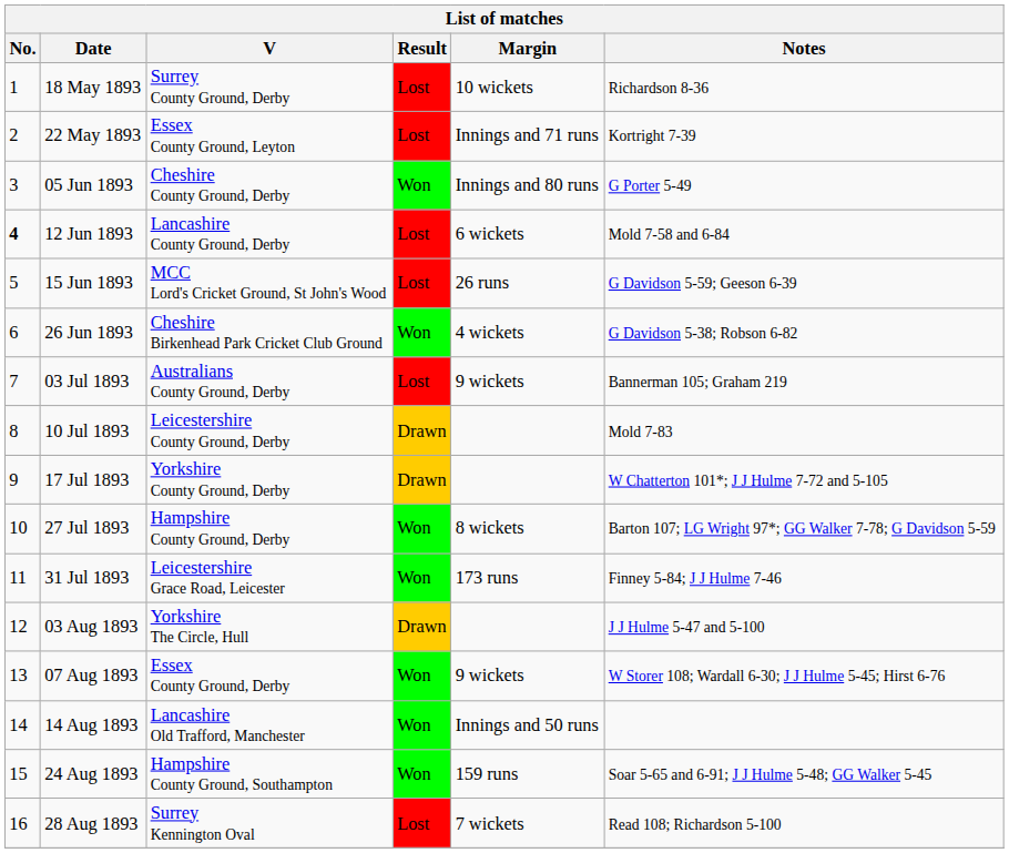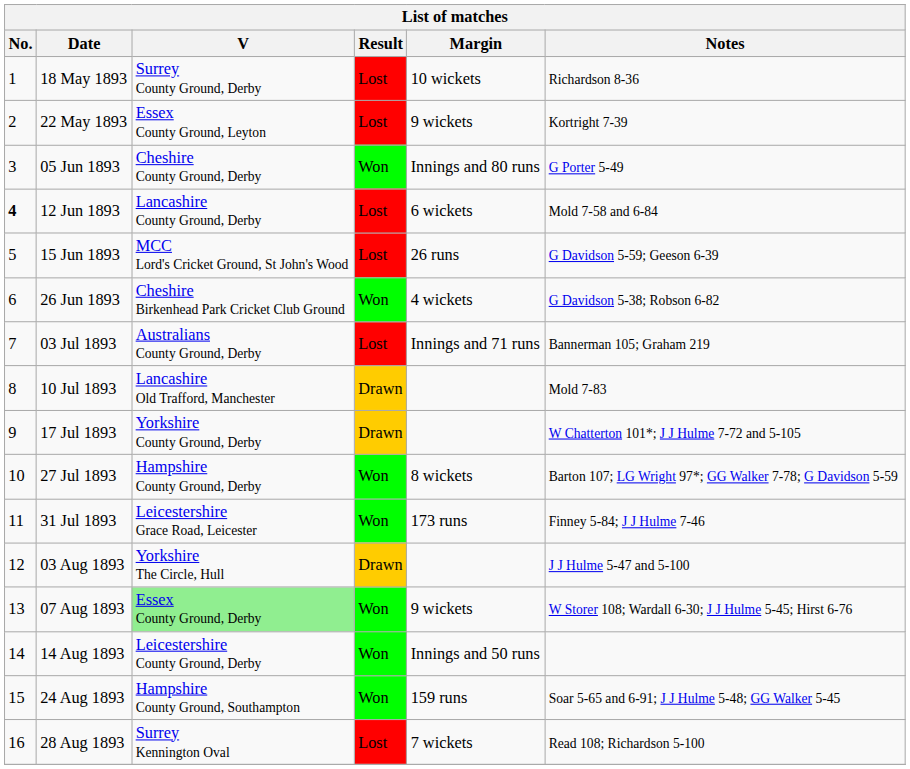 <table class="wikitable" width="100%">
 <tr>
 <th bgcolor="#efefef" colspan=6>List of  matches</th>
 </tr>
 <tr bgcolor="#efefef">
 <th>No.</th>
 <th>Date</th>
 <th>V</th>
 <th>Result</th>
 <th>Margin</th>
 <th>Notes</th>
 </tr>
 <tr>
 <td>1</td>
 <td>18 May 1893</td>
 <td><a href='#'>Surrey</a><br><small>  County Ground, Derby </small></td>
 <td bgcolor="#FF0000">Lost</td>
 <td>10 wickets</td>
 <td><small> Richardson 8-36   </small></td>
 </tr>
 <tr>
 <td>2</td>
 <td>22 May 1893</td>
 <td><a href='#'>Essex</a><br><small>  County Ground, Leyton </small></td>
 <td bgcolor="#FF0000">Lost</td>
-<td>Innings and 71 runs</td>
+<td>9 wickets</td>
 <td><small> Kortright 7-39   </small></td>
 </tr>
 <tr>
 <td>3</td>
 <td>05 Jun 1893</td>
 <td><a href='#'>Cheshire</a><br><small> County Ground, Derby </small></td>
 <td bgcolor="#00FF00">Won</td>
 <td>Innings and 80 runs</td>
 <td><small>  <a href='#'>G Porter</a> 5-49  </small></td>
 </tr>
 <tr>
 <td><strong>4</strong></td>
 <td>12 Jun 1893</td>
 <td><a href='#'>Lancashire</a> <br><small>  County Ground, Derby </small></td>
 <td bgcolor="#FF0000">Lost</td>
 <td>6 wickets</td>
 <td><small> Mold 7-58 and 6-84  </small></td>
 </tr>
 <tr>
 <td>5</td>
 <td>15 Jun 1893</td>
 <td><a href='#'>MCC</a><br><small>  Lord's Cricket Ground, St John's Wood </small></td>
 <td bgcolor="#FF0000">Lost</td>
 <td>26 runs</td>
 <td><small>  <a href='#'>G Davidson</a> 5-59; Geeson 6-39  </small></td>
 </tr>
 <tr>
 <td>6</td>
 <td>26 Jun 1893</td>
 <td><a href='#'>Cheshire</a><br><small> Birkenhead Park Cricket Club Ground </small></td>
 <td bgcolor="#00FF00">Won</td>
 <td>4 wickets</td>
 <td><small> <a href='#'>G Davidson</a> 5-38; Robson 6-82   </small></td>
 </tr>
 <tr>
 <td>7</td>
 <td>03 Jul 1893</td>
 <td><a href='#'>Australians</a> <br> <small>  County Ground, Derby </small></td>
 <td bgcolor="#FF0000">Lost</td>
-<td>9 wickets</td>
+<td>Innings and 71 runs</td>
 <td><small>  Bannerman 105; Graham 219  </small></td>
 </tr>
 <tr>
 <td>8</td>
 <td>10 Jul 1893</td>
-<td><a href='#'>Leicestershire</a><br><small> County Ground, Derby </small></td>
+<td><a href='#'>Lancashire</a> <br><small>  Old Trafford, Manchester </small></td>
 <td bgcolor="#FFCC00">Drawn</td>
 <td></td>
 <td><small>  Mold 7-83  </small></td>
 </tr>
 <tr>
 <td>9</td>
 <td>17 Jul 1893</td>
 <td><a href='#'>Yorkshire</a> <br><small>  County Ground, Derby </small></td>
 <td bgcolor="#FFCC00">Drawn</td>
 <td></td>
 <td><small>  <a href='#'>W Chatterton</a> 101*; <a href='#'>J J Hulme</a> 7-72 and 5-105  </small></td>
 </tr>
 <tr>
 <td>10</td>
 <td>27 Jul 1893</td>
 <td><a href='#'>Hampshire</a><br><small>   County Ground, Derby </small></td>
 <td bgcolor="#00FF00">Won</td>
 <td>8 wickets</td>
 <td><small> Barton 107; <a href='#'>LG Wright</a> 97*; <a href='#'>GG Walker</a> 7-78; <a href='#'>G Davidson</a> 5-59   </small></td>
 </tr>
 <tr>
 <td>11</td>
 <td>31 Jul 1893</td>
 <td><a href='#'>Leicestershire</a><br><small> Grace Road, Leicester </small></td>
 <td bgcolor="#00FF00">Won</td>
 <td>173 runs</td>
 <td><small>  Finney 5-84; <a href='#'>J J Hulme</a> 7-46  </small></td>
 </tr>
 <tr>
 <td>12</td>
 <td>03 Aug 1893</td>
 <td><a href='#'>Yorkshire</a> <br><small> The Circle, Hull </small></td>
 <td bgcolor="#FFCC00">Drawn</td>
 <td></td>
 <td><small>  <a href='#'>J J Hulme</a> 5-47 and 5-100  </small></td>
 </tr>
 <tr>
 <td>13</td>
 <td>07 Aug 1893</td>
-<td><a href='#'>Essex</a><br><small>  County Ground, Derby </small></td>
+<td style="background: lightgreen;"><a href='#'>Essex</a><br><small>  County Ground, Derby </small></td>
 <td bgcolor="#00FF00">Won</td>
 <td>9 wickets</td>
 <td><small>  <a href='#'>W Storer</a> 108; Wardall 6-30; <a href='#'>J J Hulme</a> 5-45; Hirst 6-76  </small></td>
 </tr>
 <tr>
 <td>14</td>
 <td>14 Aug 1893</td>
-<td><a href='#'>Lancashire</a> <br><small>  Old Trafford, Manchester </small></td>
+<td><a href='#'>Leicestershire</a><br><small> County Ground, Derby </small></td>
 <td bgcolor="#00FF00">Won</td>
 <td>Innings and 50 runs</td>
 <td><small>    </small></td>
 </tr>
 <tr>
 <td>15</td>
 <td>24 Aug 1893</td>
 <td><a href='#'>Hampshire</a><br><small>  County Ground, Southampton </small></td>
 <td bgcolor="#00FF00">Won</td>
 <td>159 runs</td>
 <td><small>  Soar 5-65 and 6-91; <a href='#'>J J Hulme</a> 5-48; <a href='#'>GG Walker</a> 5-45  </small></td>
 </tr>
 <tr>
 <td>16</td>
 <td>28 Aug 1893</td>
 <td><a href='#'>Surrey</a><br><small>  Kennington Oval </small></td>
 <td bgcolor="#FF0000">Lost</td>
 <td>7 wickets</td>
 <td><small> Read 108; Richardson 5-100   </small></td>
 </tr>
 <tr>
 </tr>
 </table>
